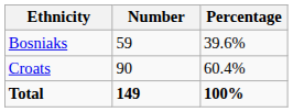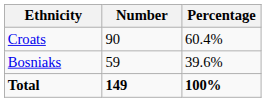 <table class="wikitable">
 <tr>
 <th width="100px">Ethnicity</th>
 <th width="80px">Number</th>
 <th width="80px">Percentage</th>
 </tr>
 <tr>
+<td><a href='#'>Croats</a></td>
+<td>90</td>
+<td>60.4%</td>
+</tr>
+<tr>
 <td><a href='#'>Bosniaks</a></td>
 <td>59</td>
 <td>39.6%</td>
-</tr>
-<tr>
-<td><a href='#'>Croats</a></td>
-<td>90</td>
-<td>60.4%</td>
 </tr>
 <tr>
 <td><strong>Total</strong></td>
 <td><strong>149</strong></td>
 <td><strong>100%</strong></td>
 </tr>
 </table>
